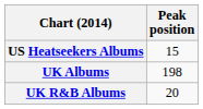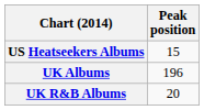 <table class="wikitable sortable plainrowheaders">
 <tr>
 <th>Chart (2014)</th>
 <th>Peak<br>position</th>
 </tr>
 <tr>
 <th scope="row">US <a href='#'>Heatseekers Albums</a></th>
 <td style="text-align:center;">15</td>
 </tr>
 <tr>
 <th scope="row"><a href='#'>UK Albums</a></th>
-<td style="text-align:center;">198</td>
+<td style="text-align:center;">196</td>
 </tr>
 <tr>
 <th scope="row"><a href='#'>UK R&B Albums</a></th>
 <td style="text-align:center;">20</td>
 </tr>
 </table>
